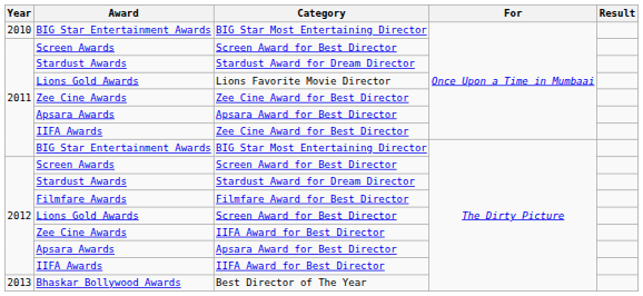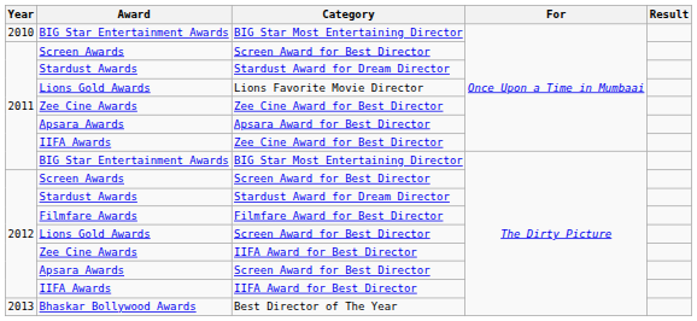 <table class="wikitable" style="font-size:90%">
 <tr>
 <th>Year</th>
 <th>Award</th>
 <th>Category</th>
 <th>For</th>
 <th>Result</th>
 </tr>
 <tr>
 <td>2010</td>
 <td><a href='#'>BIG Star Entertainment Awards</a></td>
 <td><a href='#'>BIG Star Most Entertaining Director</a></td>
 <td rowspan="7"><em><a href='#'>Once Upon a Time in Mumbaai</a></em></td>
 <td></td>
 </tr>
 <tr>
 <td rowspan="7">2011</td>
 <td><a href='#'>Screen Awards</a></td>
 <td><a href='#'>Screen Award for Best Director</a></td>
 <td></td>
 </tr>
 <tr>
 <td><a href='#'>Stardust Awards</a></td>
 <td><a href='#'>Stardust Award for Dream Director</a></td>
 <td></td>
 </tr>
 <tr>
 <td><a href='#'>Lions Gold Awards</a></td>
 <td>Lions Favorite Movie Director</td>
 <td></td>
 </tr>
 <tr>
 <td><a href='#'>Zee Cine Awards</a></td>
 <td><a href='#'>Zee Cine Award for Best Director</a></td>
 <td></td>
 </tr>
 <tr>
 <td><a href='#'>Apsara Awards</a></td>
 <td><a href='#'>Apsara Award for Best Director</a></td>
 <td></td>
 </tr>
 <tr>
 <td><a href='#'>IIFA Awards</a></td>
 <td><a href='#'>Zee Cine Award for Best Director</a></td>
 <td></td>
 </tr>
 <tr>
 <td><a href='#'>BIG Star Entertainment Awards</a></td>
 <td><a href='#'>BIG Star Most Entertaining Director</a></td>
 <td rowspan="10" style="text-align:center;"><em><a href='#'>The Dirty Picture</a></em></td>
 <td></td>
 </tr>
 <tr>
 <td rowspan="7">2012</td>
 <td><a href='#'>Screen Awards</a></td>
 <td><a href='#'>Screen Award for Best Director</a></td>
 <td></td>
 </tr>
 <tr>
 <td><a href='#'>Stardust Awards</a></td>
 <td><a href='#'>Stardust Award for Dream Director</a></td>
 <td></td>
 </tr>
 <tr>
 <td><a href='#'>Filmfare Awards</a></td>
 <td><a href='#'>Filmfare Award for Best Director</a></td>
 <td></td>
 </tr>
 <tr>
 <td><a href='#'>Lions Gold Awards</a></td>
 <td><a href='#'>Screen Award for Best Director</a></td>
 <td></td>
 </tr>
 <tr>
 <td><a href='#'>Zee Cine Awards</a></td>
 <td><a href='#'>IIFA Award for Best Director</a></td>
 <td></td>
 </tr>
 <tr>
 <td><a href='#'>Apsara Awards</a></td>
-<td><a href='#'>Apsara Award for Best Director</a></td>
+<td><a href='#'>Screen Award for Best Director</a></td>
 <td></td>
 </tr>
 <tr>
 <td><a href='#'>IIFA Awards</a></td>
 <td><a href='#'>IIFA Award for Best Director</a></td>
 <td></td>
 </tr>
 <tr>
 <td>2013</td>
 <td><a href='#'>Bhaskar Bollywood Awards</a></td>
 <td>Best Director of The Year</td>
 <td></td>
 </tr>
 </table>
